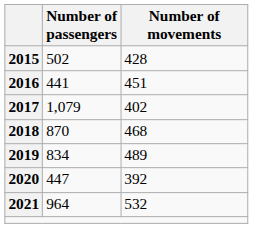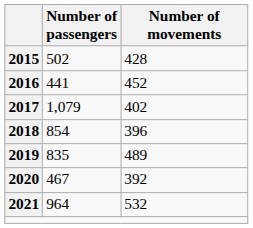 <table class="wikitable" style="margin:1em auto;">
 <tr>
 <th></th>
 <th>Number of<br>passengers</th>
 <th style="width:125px">Number of<br>movements</th>
 </tr>
 <tr>
 <th>2015</th>
 <td>502</td>
 <td>428</td>
 </tr>
 <tr>
 <th>2016</th>
 <td>441</td>
-<td>451</td>
+<td>452</td>
 </tr>
 <tr>
 <th>2017</th>
 <td>1,079</td>
 <td>402</td>
 </tr>
 <tr>
 <th>2018</th>
-<td>870</td>
-<td>468</td>
+<td>854</td>
+<td>396</td>
 </tr>
 <tr>
 <th>2019</th>
-<td>834</td>
+<td>835</td>
 <td>489</td>
 </tr>
 <tr>
 <th>2020</th>
-<td>447</td>
+<td>467</td>
 <td>392</td>
 </tr>
 <tr>
 <th>2021</th>
 <td>964</td>
 <td>532</td>
 </tr>
 <tr>
 <td colspan="5" style="text-align:right;"></td>
 </tr>
 </table>
